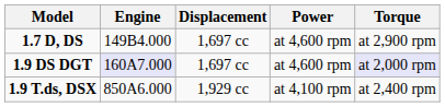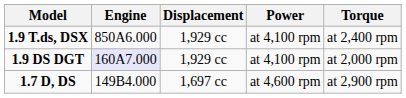 <table class="wikitable" style="text-align:center;">
 <tr style="text-align:center; vertical-align:middle;">
 <th>Model</th>
 <th>Engine</th>
 <th>Displacement</th>
 <th>Power</th>
 <th>Torque</th>
 </tr>
 <tr>
+<td><strong>1.9 T.ds, DSX</strong></td>
+<td>850A6.000</td>
+<td>1,929 cc</td>
+<td> at 4,100 rpm</td>
+<td> at 2,400 rpm</td>
+</tr>
+<tr>
+<td><strong>1.9 DS DGT</strong></td>
+<td style="background: lavender;">160A7.000</td>
+<td>1,929 cc</td>
+<td> at 4,100 rpm</td>
+<td> at 2,000 rpm</td>
+</tr>
+<tr>
 <td><strong>1.7 D, DS</strong></td>
 <td>149B4.000</td>
 <td>1,697 cc</td>
 <td> at 4,600 rpm</td>
 <td> at 2,900 rpm</td>
 </tr>
-<tr>
-<td><strong>1.9 DS DGT</strong></td>
-<td style="background: lavender;">160A7.000</td>
-<td>1,697 cc</td>
-<td> at 4,600 rpm</td>
-<td style="background: lavender;"> at 2,000 rpm</td>
-</tr>
-<tr>
-<td><strong>1.9 T.ds, DSX</strong></td>
-<td>850A6.000</td>
-<td>1,929 cc</td>
-<td> at 4,100 rpm</td>
-<td> at 2,400 rpm</td>
-</tr>
 </table>
